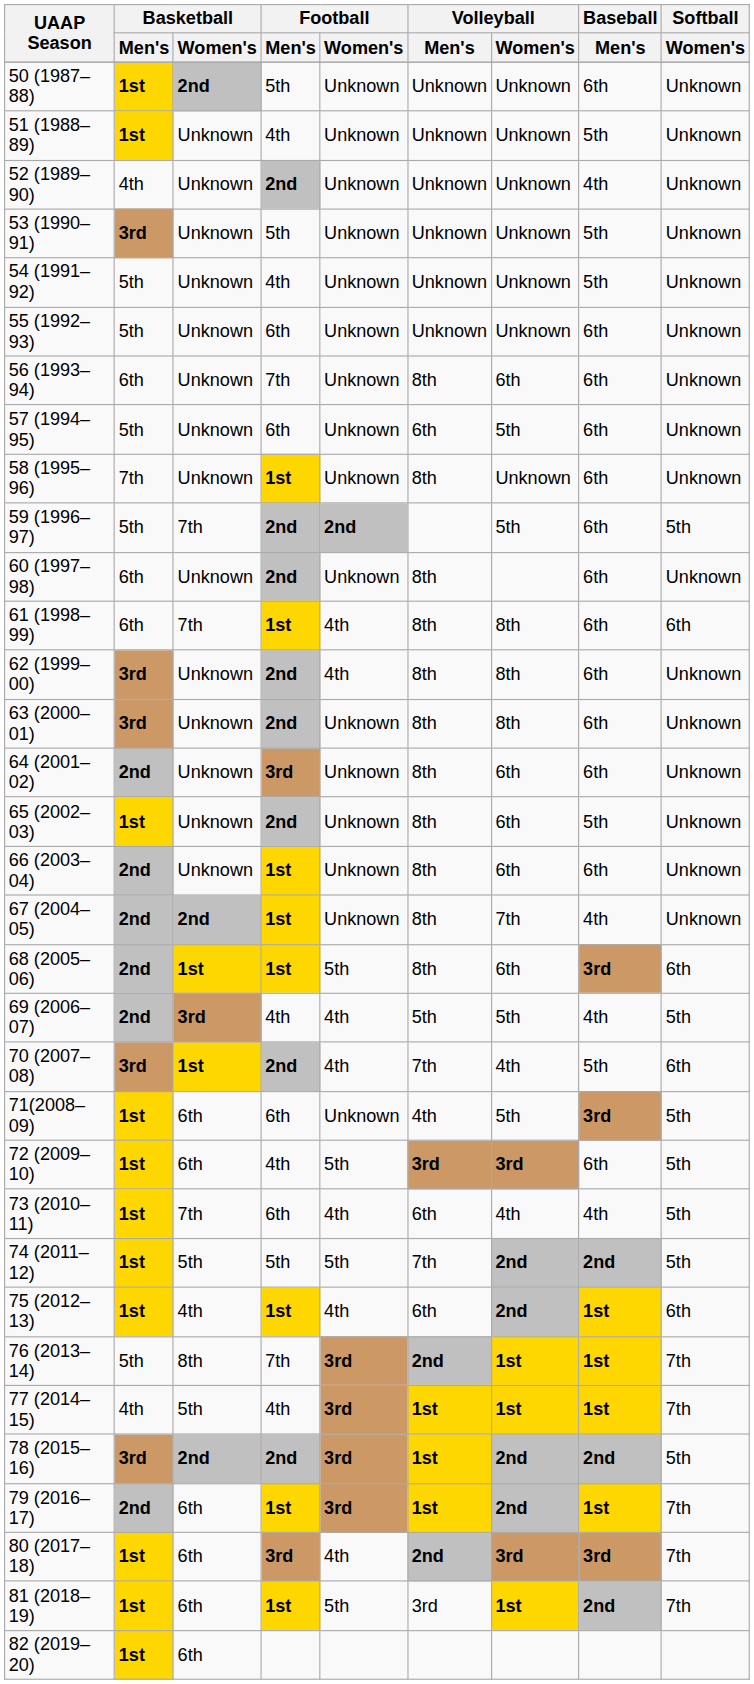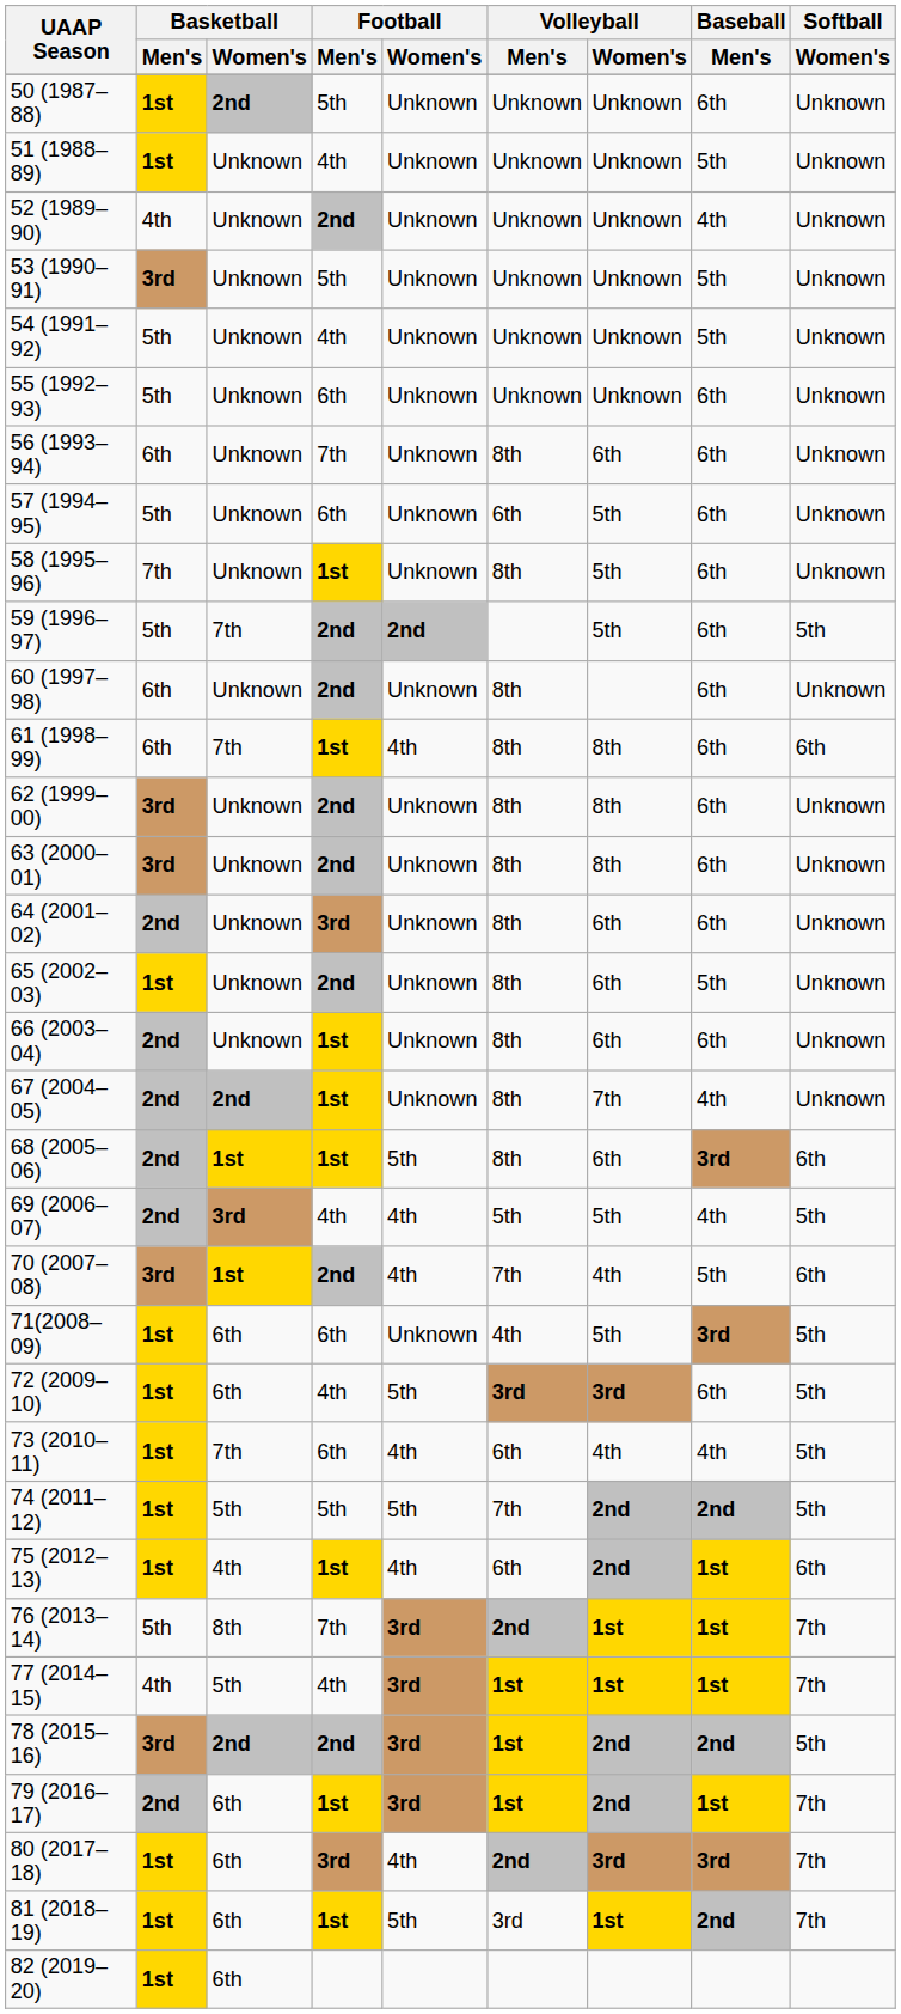 <table class=wikitable>
 <tr>
 <th rowspan="2" style="width:90px;">UAAP Season</th>
 <th colspan=2>Basketball</th>
 <th colspan=2>Football</th>
 <th colspan=2>Volleyball</th>
 <th colspan=1>Baseball</th>
 <th colspan=1>Softball</th>
 </tr>
 <tr>
 <th>Men's</th>
 <th>Women's</th>
 <th>Men's</th>
 <th>Women's</th>
 <th>Men's</th>
 <th>Women's</th>
 <th>Men's</th>
 <th>Women's</th>
 </tr>
 <tr bgcolor="#FFFFFF">
 </tr>
 <tr>
 <td>50 (1987–88)</td>
 <td bgcolor="gold"><strong>1st</strong></td>
 <td bgcolor="silver"><strong>2nd</strong></td>
 <td>5th</td>
 <td>Unknown</td>
 <td>Unknown</td>
 <td>Unknown</td>
 <td>6th</td>
 <td>Unknown</td>
 </tr>
 <tr>
 <td>51 (1988–89)</td>
 <td bgcolor="gold"><strong>1st</strong></td>
 <td>Unknown</td>
 <td>4th</td>
 <td>Unknown</td>
 <td>Unknown</td>
 <td>Unknown</td>
 <td>5th</td>
 <td>Unknown</td>
 </tr>
 <tr>
 <td>52 (1989–90)</td>
 <td>4th</td>
 <td>Unknown</td>
 <td bgcolor="silver"><strong>2nd</strong></td>
 <td>Unknown</td>
 <td>Unknown</td>
 <td>Unknown</td>
 <td>4th</td>
 <td>Unknown</td>
 </tr>
 <tr>
 <td>53 (1990–91)</td>
 <td bgcolor="CC9966"><strong>3rd</strong></td>
 <td>Unknown</td>
 <td>5th</td>
 <td>Unknown</td>
 <td>Unknown</td>
 <td>Unknown</td>
 <td>5th</td>
 <td>Unknown</td>
 </tr>
 <tr>
 <td>54 (1991–92)</td>
 <td>5th</td>
 <td>Unknown</td>
 <td>4th</td>
 <td>Unknown</td>
 <td>Unknown</td>
 <td>Unknown</td>
 <td>5th</td>
 <td>Unknown</td>
 </tr>
 <tr>
 <td>55 (1992–93)</td>
 <td>5th</td>
 <td>Unknown</td>
 <td>6th</td>
 <td>Unknown</td>
 <td>Unknown</td>
 <td>Unknown</td>
 <td>6th</td>
 <td>Unknown</td>
 </tr>
 <tr>
 <td>56 (1993–94)</td>
 <td>6th</td>
 <td>Unknown</td>
 <td>7th</td>
 <td>Unknown</td>
 <td>8th</td>
 <td>6th</td>
 <td>6th</td>
 <td>Unknown</td>
 </tr>
 <tr>
 <td>57 (1994–95)</td>
 <td>5th</td>
 <td>Unknown</td>
 <td>6th</td>
 <td>Unknown</td>
 <td>6th</td>
 <td>5th</td>
 <td>6th</td>
 <td>Unknown</td>
 </tr>
 <tr>
 <td>58 (1995–96)</td>
 <td>7th</td>
 <td>Unknown</td>
 <td bgcolor="gold"><strong>1st</strong></td>
 <td>Unknown</td>
 <td>8th</td>
-<td>Unknown</td>
+<td>5th</td>
 <td>6th</td>
 <td>Unknown</td>
 </tr>
 <tr>
 <td>59 (1996–97)</td>
 <td>5th</td>
 <td>7th</td>
 <td bgcolor="silver"><strong>2nd</strong></td>
 <td bgcolor="silver"><strong>2nd</strong></td>
 <td></td>
 <td>5th</td>
 <td>6th</td>
 <td>5th</td>
 </tr>
 <tr>
 <td>60 (1997–98)</td>
 <td>6th</td>
 <td>Unknown</td>
 <td bgcolor="silver"><strong>2nd</strong></td>
 <td>Unknown</td>
 <td>8th</td>
 <td></td>
 <td>6th</td>
 <td>Unknown</td>
 </tr>
 <tr>
 <td>61 (1998–99)</td>
 <td>6th</td>
 <td>7th</td>
 <td bgcolor="gold"><strong>1st</strong></td>
 <td>4th</td>
 <td>8th</td>
 <td>8th</td>
 <td>6th</td>
 <td>6th</td>
 </tr>
 <tr>
 <td>62 (1999–00)</td>
 <td bgcolor="CC9966"><strong>3rd</strong></td>
 <td>Unknown</td>
 <td bgcolor="silver"><strong>2nd</strong></td>
-<td>4th</td>
+<td>Unknown</td>
 <td>8th</td>
 <td>8th</td>
 <td>6th</td>
 <td>Unknown</td>
 </tr>
 <tr>
 <td>63 (2000–01)</td>
 <td bgcolor="CC9966"><strong>3rd</strong></td>
 <td>Unknown</td>
 <td bgcolor="silver"><strong>2nd</strong></td>
 <td>Unknown</td>
 <td>8th</td>
 <td>8th</td>
 <td>6th</td>
 <td>Unknown</td>
 </tr>
 <tr>
 <td>64 (2001–02)</td>
 <td bgcolor="silver"><strong>2nd</strong></td>
 <td>Unknown</td>
 <td bgcolor="CC9966"><strong>3rd</strong></td>
 <td>Unknown</td>
 <td>8th</td>
 <td>6th</td>
 <td>6th</td>
 <td>Unknown</td>
 </tr>
 <tr>
 <td>65 (2002–03)</td>
 <td bgcolor="gold"><strong>1st</strong></td>
 <td>Unknown</td>
 <td bgcolor="silver"><strong>2nd</strong></td>
 <td>Unknown</td>
 <td>8th</td>
 <td>6th</td>
 <td>5th</td>
 <td>Unknown</td>
 </tr>
 <tr>
 <td>66 (2003–04)</td>
 <td bgcolor="silver"><strong>2nd</strong></td>
 <td>Unknown</td>
 <td bgcolor="gold"><strong>1st</strong></td>
 <td>Unknown</td>
 <td>8th</td>
 <td>6th</td>
 <td>6th</td>
 <td>Unknown</td>
 </tr>
 <tr>
 <td>67 (2004–05)</td>
 <td bgcolor="silver"><strong>2nd</strong></td>
 <td bgcolor="silver"><strong>2nd</strong></td>
 <td bgcolor="gold"><strong>1st</strong></td>
 <td>Unknown</td>
 <td>8th</td>
 <td>7th</td>
 <td>4th</td>
 <td>Unknown</td>
 </tr>
 <tr>
 <td>68 (2005–06)</td>
 <td bgcolor="silver"><strong>2nd</strong></td>
 <td bgcolor="gold"><strong>1st</strong></td>
 <td bgcolor="gold"><strong>1st</strong></td>
 <td>5th</td>
 <td>8th</td>
 <td>6th</td>
 <td bgcolor="CC9966"><strong>3rd</strong></td>
 <td>6th</td>
 </tr>
 <tr>
 <td>69 (2006–07)</td>
 <td bgcolor="silver"><strong>2nd</strong></td>
 <td bgcolor="CC9966"><strong>3rd</strong></td>
 <td>4th</td>
 <td>4th</td>
 <td>5th</td>
 <td>5th</td>
 <td>4th</td>
 <td>5th</td>
 </tr>
 <tr>
 <td>70 (2007–08)</td>
 <td bgcolor="CC9966"><strong>3rd</strong></td>
 <td bgcolor="gold"><strong>1st</strong></td>
 <td bgcolor="silver"><strong>2nd</strong></td>
 <td>4th</td>
 <td>7th</td>
 <td>4th</td>
 <td>5th</td>
 <td>6th</td>
 </tr>
 <tr>
 <td>71(2008–09)</td>
 <td bgcolor="gold"><strong>1st</strong></td>
 <td>6th</td>
 <td>6th</td>
 <td>Unknown</td>
 <td>4th</td>
 <td>5th</td>
 <td bgcolor="CC9966"><strong>3rd</strong></td>
 <td>5th</td>
 </tr>
 <tr>
 <td>72 (2009–10)</td>
 <td bgcolor="gold"><strong>1st</strong></td>
 <td>6th</td>
 <td>4th</td>
 <td>5th</td>
 <td bgcolor="CC9966"><strong>3rd</strong></td>
 <td bgcolor="CC9966"><strong>3rd</strong></td>
 <td>6th</td>
 <td>5th</td>
 </tr>
 <tr>
 <td>73 (2010–11)</td>
 <td bgcolor="gold"><strong>1st</strong></td>
 <td>7th</td>
 <td>6th</td>
 <td>4th</td>
 <td>6th</td>
 <td>4th</td>
 <td>4th</td>
 <td>5th</td>
 </tr>
 <tr>
 <td>74 (2011–12)</td>
 <td bgcolor="gold"><strong>1st</strong></td>
 <td>5th</td>
 <td>5th</td>
 <td>5th</td>
 <td>7th</td>
 <td bgcolor="silver"><strong>2nd</strong></td>
 <td bgcolor="silver"><strong>2nd</strong></td>
 <td>5th</td>
 </tr>
 <tr>
 <td>75 (2012–13)</td>
 <td bgcolor="gold"><strong>1st</strong></td>
 <td>4th</td>
 <td bgcolor="gold"><strong>1st</strong></td>
 <td>4th</td>
 <td>6th</td>
 <td bgcolor="silver"><strong>2nd</strong></td>
 <td bgcolor="gold"><strong>1st</strong></td>
 <td>6th</td>
 </tr>
 <tr>
 <td>76 (2013–14)</td>
 <td>5th</td>
 <td>8th</td>
 <td>7th</td>
 <td bgcolor="CC9966"><strong>3rd</strong></td>
 <td bgcolor="silver"><strong>2nd</strong></td>
 <td bgcolor="gold"><strong>1st</strong></td>
 <td bgcolor="gold"><strong>1st</strong></td>
 <td>7th</td>
 </tr>
 <tr>
 <td>77 (2014–15)</td>
 <td>4th</td>
 <td>5th</td>
 <td>4th</td>
 <td bgcolor="CC9966"><strong>3rd</strong></td>
 <td bgcolor="gold"><strong>1st</strong></td>
 <td bgcolor="gold"><strong>1st</strong></td>
 <td bgcolor="gold"><strong>1st</strong></td>
 <td>7th</td>
 </tr>
 <tr>
 <td>78 (2015–16)</td>
 <td bgcolor="CC9966"><strong>3rd</strong></td>
 <td bgcolor="silver"><strong>2nd</strong></td>
 <td bgcolor="silver"><strong>2nd</strong></td>
 <td bgcolor="CC9966"><strong>3rd</strong></td>
 <td bgcolor="gold"><strong>1st</strong></td>
 <td bgcolor="silver"><strong>2nd</strong></td>
 <td bgcolor="silver"><strong>2nd</strong></td>
 <td>5th</td>
 </tr>
 <tr>
 <td>79 (2016–17)</td>
 <td bgcolor="silver"><strong>2nd</strong></td>
 <td>6th</td>
 <td bgcolor="gold"><strong>1st</strong></td>
 <td bgcolor="CC9966"><strong>3rd</strong></td>
 <td bgcolor="gold"><strong>1st</strong></td>
 <td bgcolor="silver"><strong>2nd</strong></td>
 <td bgcolor="gold"><strong>1st</strong></td>
 <td>7th</td>
 </tr>
 <tr>
 <td>80 (2017–18)</td>
 <td bgcolor="gold"><strong>1st</strong></td>
 <td>6th</td>
 <td bgcolor="CC9966"><strong>3rd</strong></td>
 <td>4th</td>
 <td bgcolor="silver"><strong>2nd</strong></td>
 <td bgcolor="CC9966"><strong>3rd</strong></td>
 <td bgcolor="CC9966"><strong>3rd</strong></td>
 <td>7th</td>
 </tr>
 <tr>
 <td>81 (2018–19)</td>
 <td bgcolor="gold"><strong>1st</strong></td>
 <td>6th</td>
 <td bgcolor="gold"><strong>1st</strong></td>
 <td>5th</td>
 <td>3rd</td>
 <td bgcolor="gold"><strong>1st</strong></td>
 <td bgcolor="silver"><strong>2nd</strong></td>
 <td>7th</td>
 </tr>
 <tr>
 <td>82 (2019–20)</td>
 <td bgcolor="gold"><strong>1st</strong></td>
 <td>6th</td>
 <td></td>
 <td></td>
 <td></td>
 <td></td>
 <td></td>
 <td></td>
 </tr>
 </table>
